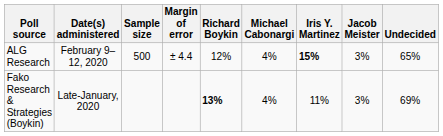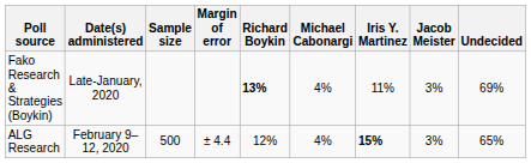 <table class="wikitable">
 <tr valign=bottom>
 <th>Poll source</th>
 <th>Date(s)<br>administered</th>
 <th>Sample<br>size</th>
 <th>Margin<br>of error</th>
 <th style="width:75px;">Richard<br>Boykin</th>
 <th style="width:75px;">Michael<br>Cabonargi</th>
 <th style="width:75px;">Iris Y.<br>Martinez</th>
 <th style="width:75px;">Jacob<br>Meister</th>
 <th style="width:75px;">Undecided</th>
 </tr>
 <tr>
+<td>Fako Research & Strategies (Boykin)</td>
+<td align=center>Late-January, 2020</td>
+<td align=center></td>
+<td align=center></td>
+<td><strong>13%</strong></td>
+<td align=center>4%</td>
+<td align=center>11%</td>
+<td align=center>3%</td>
+<td align=center>69%</td>
+</tr>
+<tr>
 <td>ALG Research</td>
 <td align=center>February 9–12, 2020</td>
 <td align=center>500</td>
 <td align=center>± 4.4</td>
 <td align=center>12%</td>
 <td align=center>4%</td>
 <td><strong>15%</strong></td>
 <td align=center>3%</td>
 <td align=center>65%</td>
 </tr>
-<tr>
-<td>Fako Research & Strategies (Boykin)</td>
-<td align=center>Late-January, 2020</td>
-<td align=center></td>
-<td align=center></td>
-<td><strong>13%</strong></td>
-<td align=center>4%</td>
-<td align=center>11%</td>
-<td align=center>3%</td>
-<td align=center>69%</td>
-</tr>
 </table>
